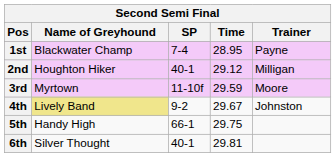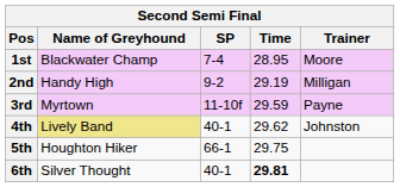 <table class="wikitable">
 <tr>
 <th colspan="6">Second Semi Final </th>
 </tr>
 <tr>
 <th width=30>Pos</th>
 <th width=180>Name of Greyhound</th>
 <th width=50>SP</th>
 <th width=50>Time</th>
 <th width=100>Trainer</th>
 </tr>
 <tr style="background: #f4caf9;">
 <th>1st</th>
 <td>Blackwater Champ</td>
 <td>7-4</td>
 <td>28.95</td>
-<td>Payne</td>
+<td>Moore</td>
 </tr>
 <tr style="background: #f4caf9;">
 <th>2nd</th>
-<td>Houghton Hiker</td>
-<td>40-1</td>
-<td>29.12</td>
+<td>Handy High</td>
+<td>9-2</td>
+<td>29.19</td>
 <td>Milligan</td>
 </tr>
 <tr style="background: #f4caf9;">
 <th>3rd</th>
 <td>Myrtown</td>
 <td>11-10f</td>
 <td>29.59</td>
-<td>Moore</td>
+<td>Payne</td>
 </tr>
 <tr>
 <th>4th</th>
 <td style="background: khaki;">Lively Band</td>
-<td>9-2</td>
-<td>29.67</td>
+<td>40-1</td>
+<td>29.62</td>
 <td>Johnston</td>
 </tr>
 <tr>
 <th>5th</th>
-<td>Handy High</td>
+<td>Houghton Hiker</td>
 <td>66-1</td>
 <td>29.75</td>
 <td></td>
 </tr>
 <tr>
 <th>6th</th>
 <td>Silver Thought</td>
 <td>40-1</td>
-<td>29.81</td>
+<td><strong>29.81</strong></td>
 <td></td>
 </tr>
 </table>
